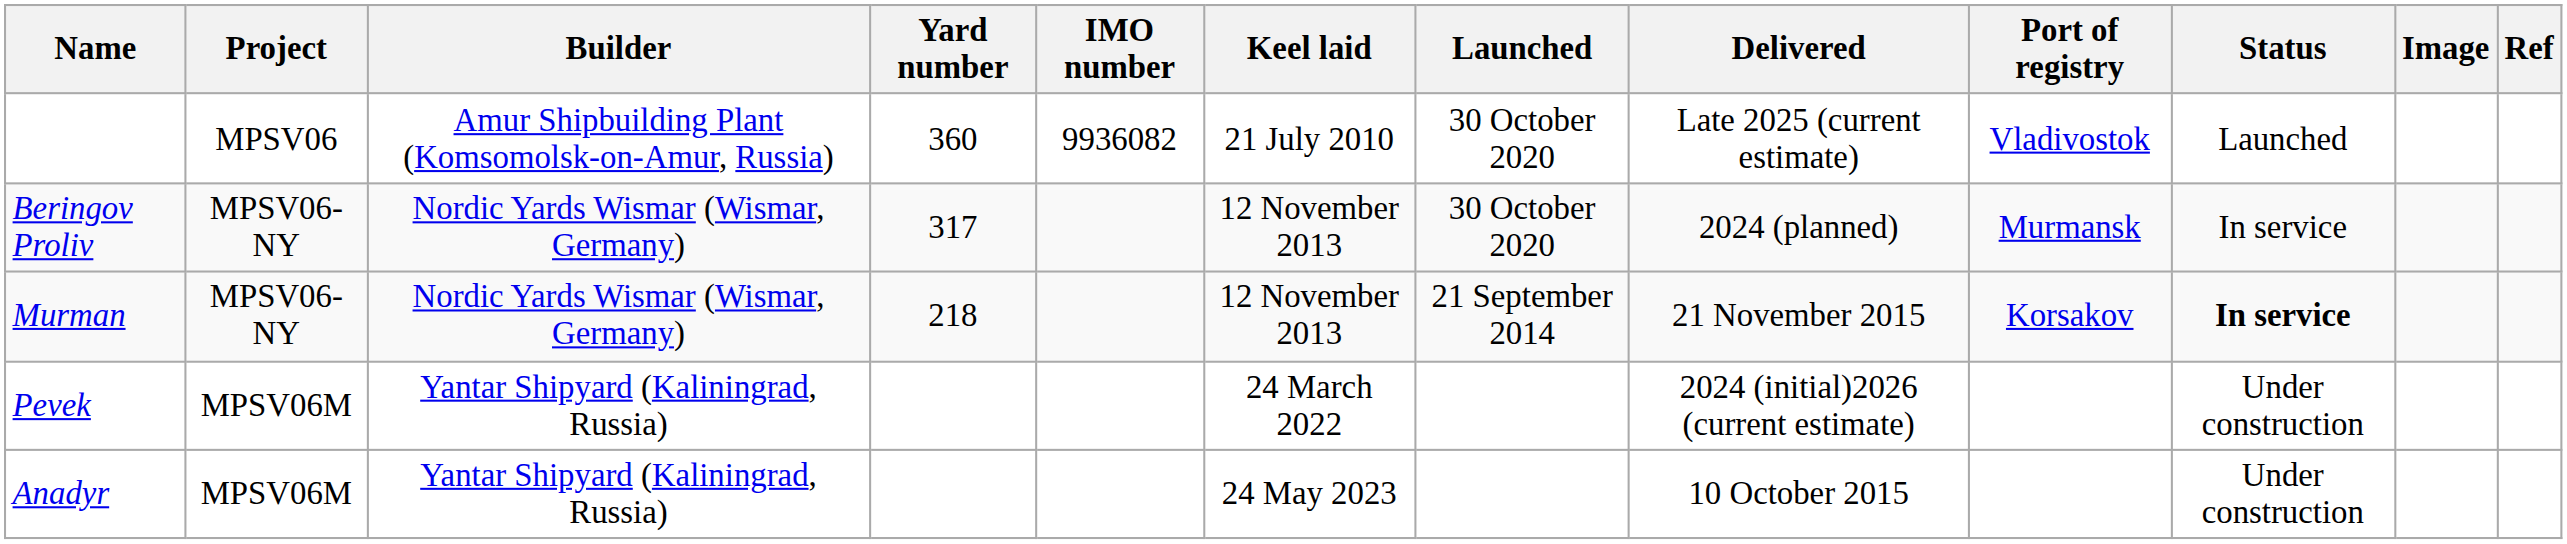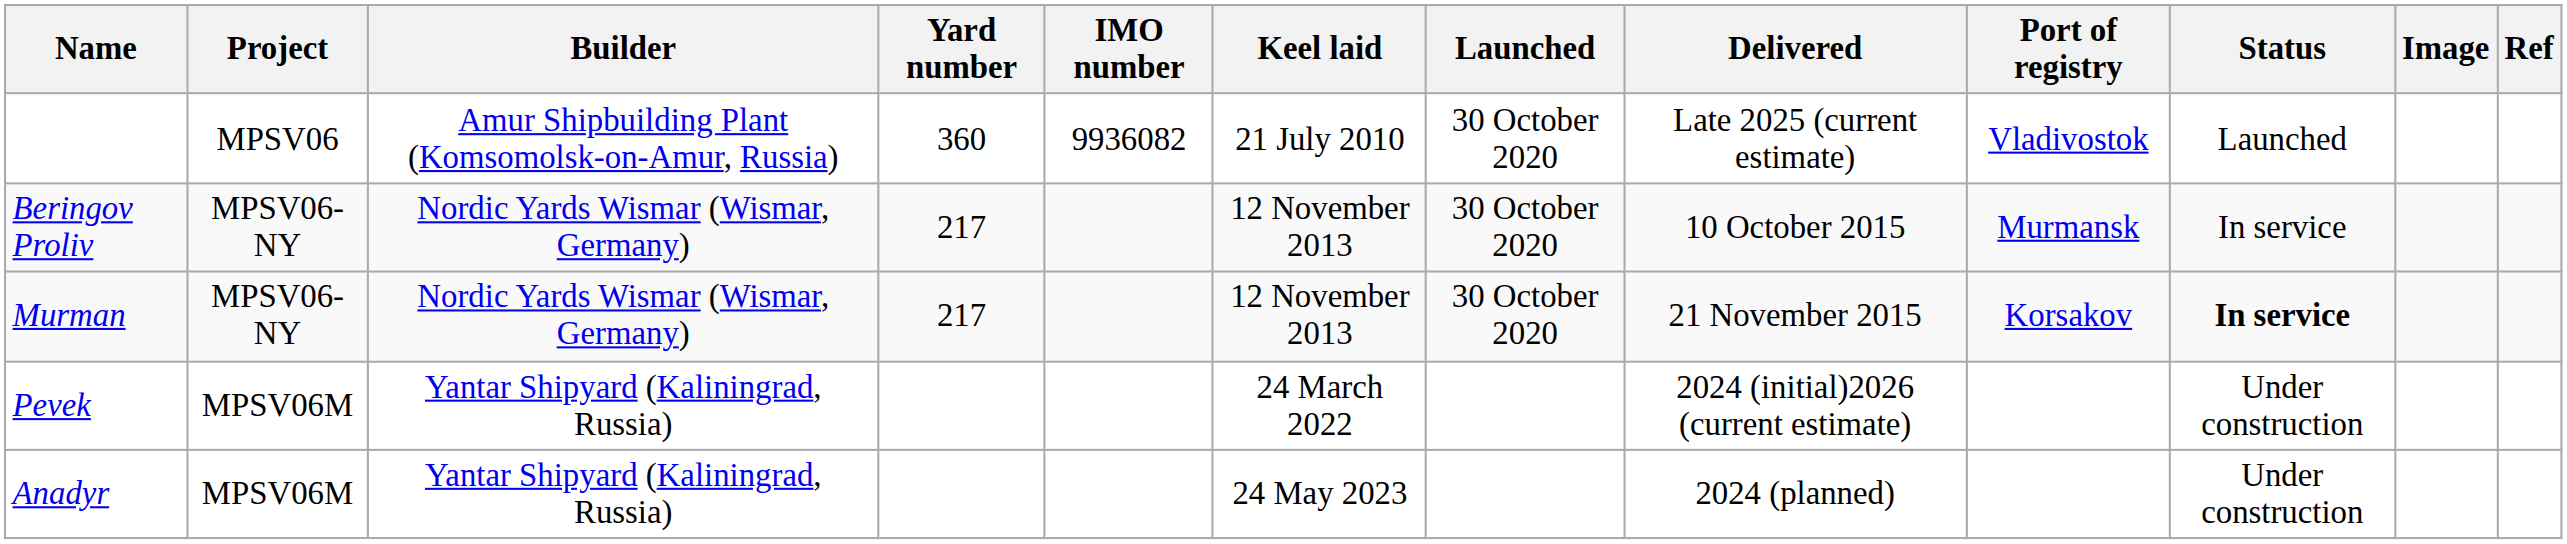 <table class="wikitable">
 <tr>
 <th>Name</th>
 <th align="center">Project</th>
 <th align="center">Builder</th>
 <th align="center">Yard number</th>
 <th align="center">IMO number</th>
 <th align="center">Keel laid</th>
 <th align="center">Launched</th>
 <th align="center">Delivered</th>
 <th align="center">Port of registry</th>
 <th align="center">Status</th>
 <th align="center">Image</th>
 <th align="center">Ref</th>
 </tr>
 <tr style="background:#FFFFFF;">
 <td></td>
 <td align="center">MPSV06</td>
 <td align="center"><a href='#'>Amur Shipbuilding Plant</a> (<a href='#'>Komsomolsk-on-Amur</a>, <a href='#'>Russia</a>)</td>
 <td align="center">360</td>
 <td align="center">9936082</td>
 <td align="center">21 July 2010</td>
 <td align="center">30 October 2020</td>
 <td align="center">Late 2025 (current estimate)</td>
 <td align="center"><a href='#'>Vladivostok</a></td>
 <td align="center">Launched</td>
 <td align="center"></td>
 <td align="center"></td>
 </tr>
 <tr>
 <td><em><a href='#'>Beringov Proliv</a></em></td>
 <td align="center">MPSV06-NY</td>
 <td align="center"><a href='#'>Nordic Yards Wismar</a> (<a href='#'>Wismar</a>, <a href='#'>Germany</a>)</td>
-<td align="center">317</td>
+<td align="center">217</td>
 <td align="center"></td>
 <td align="center">12 November 2013</td>
 <td align="center">30 October 2020</td>
-<td align="center">2024 (planned)</td>
+<td align="center">10 October 2015</td>
 <td align="center"><a href='#'>Murmansk</a></td>
 <td align="center">In service</td>
 <td align="center"></td>
 <td align="center"></td>
 </tr>
 <tr>
 <td><em><a href='#'>Murman</a></em></td>
 <td align="center">MPSV06-NY</td>
 <td align="center"><a href='#'>Nordic Yards Wismar</a> (<a href='#'>Wismar</a>, <a href='#'>Germany</a>)</td>
-<td align="center">218</td>
+<td align="center">217</td>
 <td align="center"></td>
 <td align="center">12 November 2013</td>
-<td align="center">21 September 2014</td>
+<td align="center">30 October 2020</td>
 <td align="center">21 November 2015</td>
 <td align="center"><a href='#'>Korsakov</a></td>
 <td align="center"><strong>In service</strong></td>
 <td align="center"></td>
 <td align="center"></td>
 </tr>
 <tr style="background:#FFFFFF;">
 <td><em><a href='#'>Pevek</a></em></td>
 <td align="center">MPSV06M</td>
 <td align="center"><a href='#'>Yantar Shipyard</a> (<a href='#'>Kaliningrad</a>, Russia)</td>
 <td align="center"></td>
 <td align="center"></td>
 <td align="center">24 March 2022</td>
 <td align="center"></td>
 <td align="center">2024 (initial)2026 (current estimate)</td>
 <td align="center"></td>
 <td align="center">Under construction</td>
 <td align="center"></td>
 <td align="center"></td>
 </tr>
 <tr style="background:#FFFFFF;">
 <td><em><a href='#'>Anadyr</a></em></td>
 <td align="center">MPSV06M</td>
 <td align="center"><a href='#'>Yantar Shipyard</a> (<a href='#'>Kaliningrad</a>, Russia)</td>
 <td align="center"></td>
 <td align="center"></td>
 <td align="center">24 May 2023</td>
 <td align="center"></td>
-<td align="center">10 October 2015</td>
+<td align="center">2024 (planned)</td>
 <td align="center"></td>
 <td align="center">Under construction</td>
 <td align="center"></td>
 <td align="center"></td>
 </tr>
 </table>
